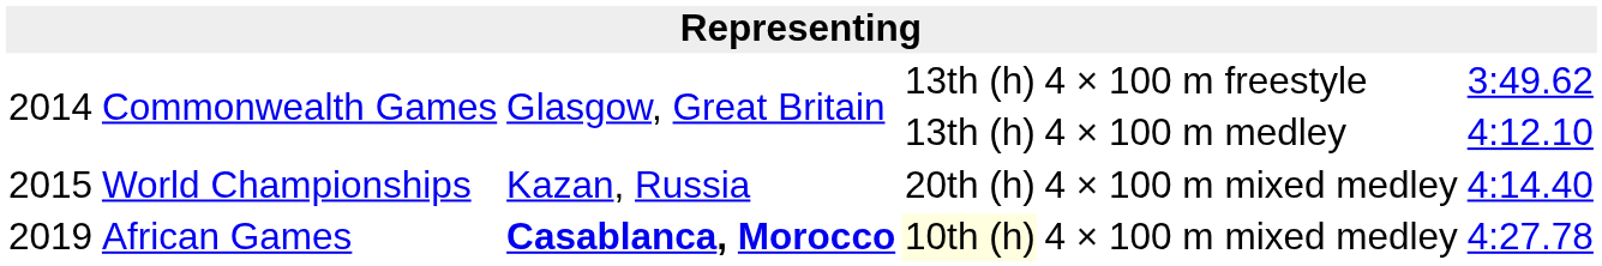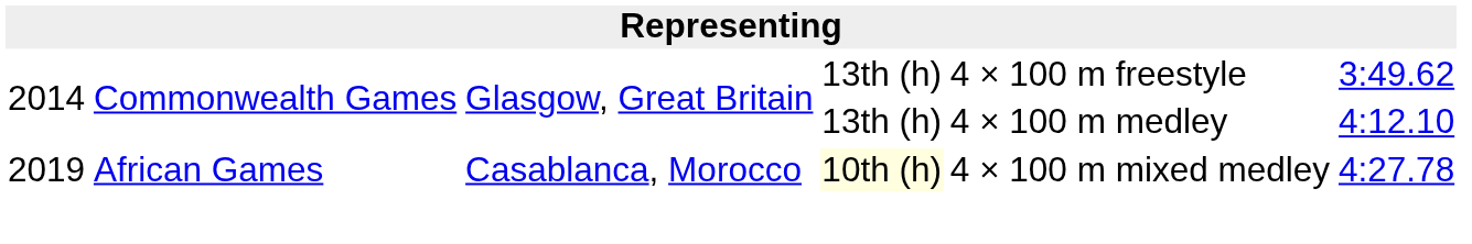 <table>
 <tr>
 <th bgcolor="#eeeeee" colspan="6">Representing </th>
 </tr>
 <tr>
 <td rowspan=2>2014</td>
 <td rowspan=2><a href='#'>Commonwealth Games</a></td>
 <td rowspan=2 align=left> <a href='#'>Glasgow</a>, <a href='#'>Great Britain</a></td>
 <td>13th (h)</td>
 <td>4 × 100 m freestyle</td>
 <td><a href='#'>3:49.62</a></td>
 </tr>
 <tr>
 <td>13th (h)</td>
 <td>4 × 100 m medley</td>
 <td><a href='#'>4:12.10</a></td>
 </tr>
 <tr>
-<td>2015</td>
-<td><a href='#'>World Championships</a></td>
-<td align=left> <a href='#'>Kazan</a>, <a href='#'>Russia</a></td>
-<td>20th (h)</td>
-<td>4 × 100 m mixed medley</td>
-<td><a href='#'>4:14.40</a></td>
-</tr>
-<tr>
 <td>2019</td>
 <td><a href='#'>African Games</a></td>
-<td align=left><strong> <a href='#'>Casablanca</a>, <a href='#'>Morocco</a></strong></td>
+<td align=left> <a href='#'>Casablanca</a>, <a href='#'>Morocco</a></td>
 <td style="background: lightyellow;">10th (h)</td>
 <td>4 × 100 m mixed medley</td>
 <td><a href='#'>4:27.78</a></td>
 </tr>
 </table>
